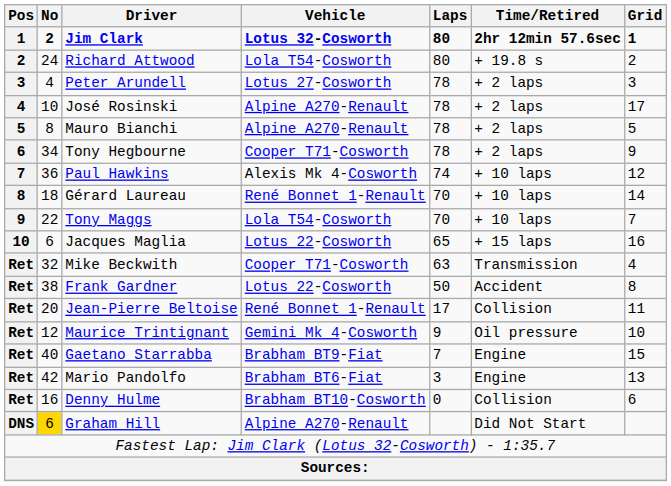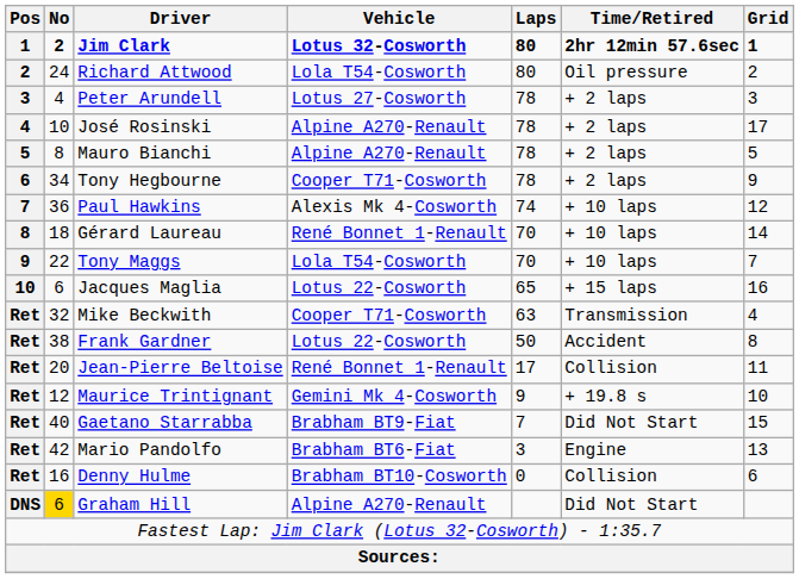 <table class="wikitable" style="font-size: 85%;">
 <tr>
 <th>Pos</th>
 <th>No</th>
 <th>Driver</th>
 <th>Vehicle</th>
 <th>Laps</th>
 <th>Time/Retired</th>
 <th>Grid</th>
 </tr>
 <tr>
 <th>1</th>
 <td align="center"><strong>2</strong></td>
 <td> <strong><a href='#'>Jim Clark</a></strong></td>
 <td><strong><a href='#'>Lotus 32</a>-<a href='#'>Cosworth</a></strong></td>
 <td><strong>80</strong></td>
 <td><strong>2hr 12min 57.6sec</strong></td>
 <td><strong>1</strong></td>
 </tr>
 <tr>
 <th>2</th>
 <td align="center">24</td>
 <td> <a href='#'>Richard Attwood</a></td>
 <td><a href='#'>Lola T54</a>-<a href='#'>Cosworth</a></td>
 <td>80</td>
-<td>+ 19.8 s</td>
+<td>Oil pressure</td>
 <td>2</td>
 </tr>
 <tr>
 <th>3</th>
 <td align="center">4</td>
 <td> <a href='#'>Peter Arundell</a></td>
 <td><a href='#'>Lotus 27</a>-<a href='#'>Cosworth</a></td>
 <td>78</td>
 <td>+ 2 laps</td>
 <td>3</td>
 </tr>
 <tr>
 <th>4</th>
 <td align="center">10</td>
 <td> José Rosinski</td>
 <td><a href='#'>Alpine A270</a>-<a href='#'>Renault</a></td>
 <td>78</td>
 <td>+ 2 laps</td>
 <td>17</td>
 </tr>
 <tr>
 <th>5</th>
 <td align="center">8</td>
 <td> Mauro Bianchi</td>
 <td><a href='#'>Alpine A270</a>-<a href='#'>Renault</a></td>
 <td>78</td>
 <td>+ 2 laps</td>
 <td>5</td>
 </tr>
 <tr>
 <th>6</th>
 <td align="center">34</td>
 <td> Tony Hegbourne</td>
 <td><a href='#'>Cooper T71</a>-<a href='#'>Cosworth</a></td>
 <td>78</td>
 <td>+ 2 laps</td>
 <td>9</td>
 </tr>
 <tr>
 <th>7</th>
 <td align="center">36</td>
 <td> <a href='#'>Paul Hawkins</a></td>
 <td>Alexis Mk 4-<a href='#'>Cosworth</a></td>
 <td>74</td>
 <td>+ 10 laps</td>
 <td>12</td>
 </tr>
 <tr>
 <th>8</th>
 <td align="center">18</td>
 <td> Gérard Laureau</td>
 <td><a href='#'>René Bonnet 1</a>-<a href='#'>Renault</a></td>
 <td>70</td>
 <td>+ 10 laps</td>
 <td>14</td>
 </tr>
 <tr>
 <th>9</th>
 <td align="center">22</td>
 <td> <a href='#'>Tony Maggs</a></td>
 <td><a href='#'>Lola T54</a>-<a href='#'>Cosworth</a></td>
 <td>70</td>
 <td>+ 10 laps</td>
 <td>7</td>
 </tr>
 <tr>
 <th>10</th>
 <td align="center">6</td>
 <td> Jacques Maglia</td>
 <td><a href='#'>Lotus 22</a>-<a href='#'>Cosworth</a></td>
 <td>65</td>
 <td>+ 15 laps</td>
 <td>16</td>
 </tr>
 <tr>
 <th>Ret</th>
 <td align="center">32</td>
 <td> Mike Beckwith</td>
 <td><a href='#'>Cooper T71</a>-<a href='#'>Cosworth</a></td>
 <td>63</td>
 <td>Transmission</td>
 <td>4</td>
 </tr>
 <tr>
 <th>Ret</th>
 <td align="center">38</td>
 <td> <a href='#'>Frank Gardner</a></td>
 <td><a href='#'>Lotus 22</a>-<a href='#'>Cosworth</a></td>
 <td>50</td>
 <td>Accident</td>
 <td>8</td>
 </tr>
 <tr>
 <th>Ret</th>
 <td align="center">20</td>
 <td> <a href='#'>Jean-Pierre Beltoise</a></td>
 <td><a href='#'>René Bonnet 1</a>-<a href='#'>Renault</a></td>
 <td>17</td>
 <td>Collision</td>
 <td>11</td>
 </tr>
 <tr>
 <th>Ret</th>
 <td align="center">12</td>
 <td> <a href='#'>Maurice Trintignant</a></td>
 <td><a href='#'>Gemini Mk 4</a>-<a href='#'>Cosworth</a></td>
 <td>9</td>
-<td>Oil pressure</td>
+<td>+ 19.8 s</td>
 <td>10</td>
 </tr>
 <tr>
 <th>Ret</th>
 <td align="center">40</td>
 <td> <a href='#'>Gaetano Starrabba</a></td>
 <td><a href='#'>Brabham BT9</a>-<a href='#'>Fiat</a></td>
 <td>7</td>
-<td>Engine</td>
+<td>Did Not Start</td>
 <td>15</td>
 </tr>
 <tr>
 <th>Ret</th>
 <td align="center">42</td>
 <td> Mario Pandolfo</td>
 <td><a href='#'>Brabham BT6</a>-<a href='#'>Fiat</a></td>
 <td>3</td>
 <td>Engine</td>
 <td>13</td>
 </tr>
 <tr>
 <th>Ret</th>
 <td align="center">16</td>
 <td> <a href='#'>Denny Hulme</a></td>
 <td><a href='#'>Brabham BT10</a>-<a href='#'>Cosworth</a></td>
 <td>0</td>
 <td>Collision</td>
 <td>6</td>
 </tr>
 <tr>
 <th>DNS</th>
 <td align="center" style="background: gold;">6</td>
 <td> <a href='#'>Graham Hill</a></td>
 <td><a href='#'>Alpine A270</a>-<a href='#'>Renault</a></td>
 <td></td>
 <td>Did Not Start</td>
 <td></td>
 </tr>
 <tr>
 <td colspan="8" align="center"><em>Fastest Lap: <a href='#'>Jim Clark</a> (<a href='#'>Lotus 32</a>-<a href='#'>Cosworth</a>) - 1:35.7</em></td>
 </tr>
 <tr>
 <th colspan="8">Sources:</th>
 </tr>
 <tr>
 </tr>
 </table>
